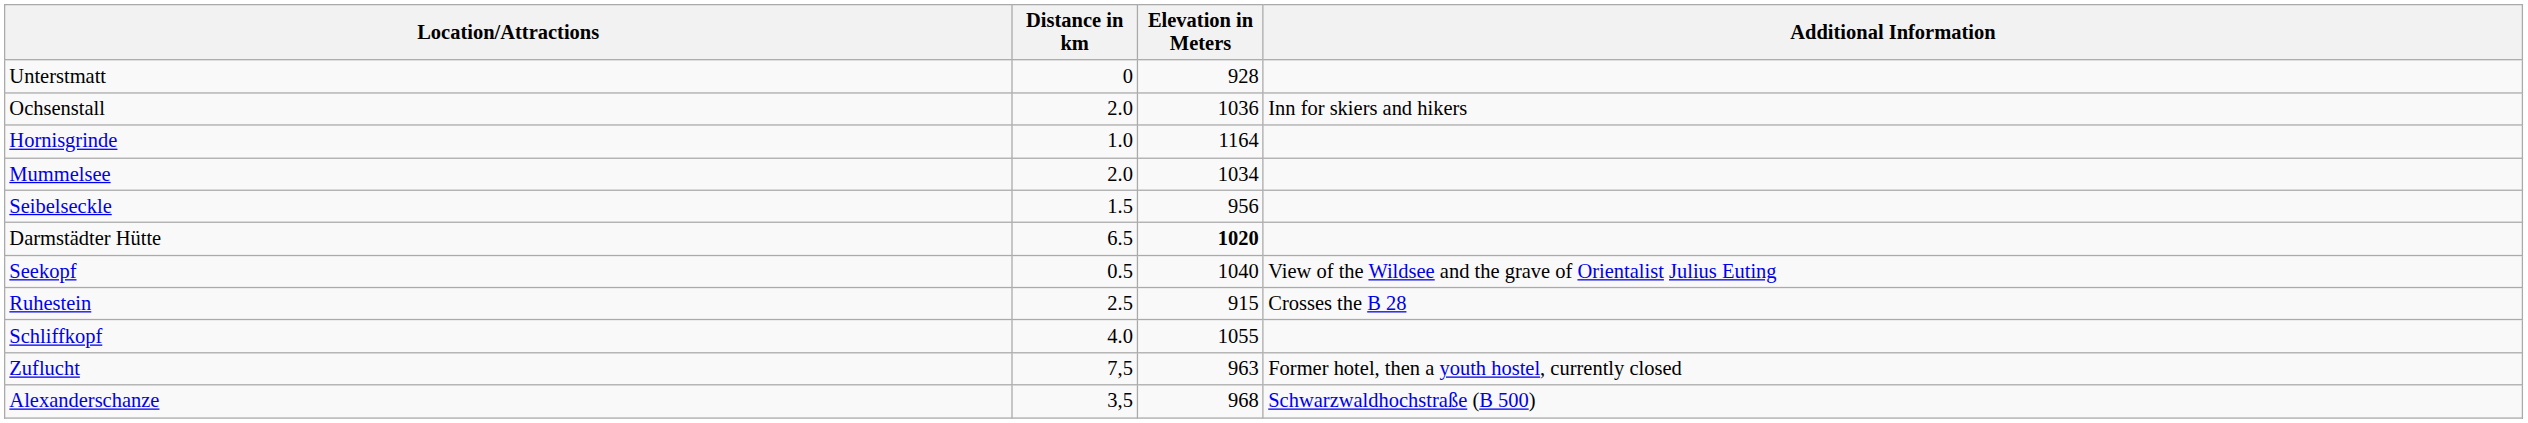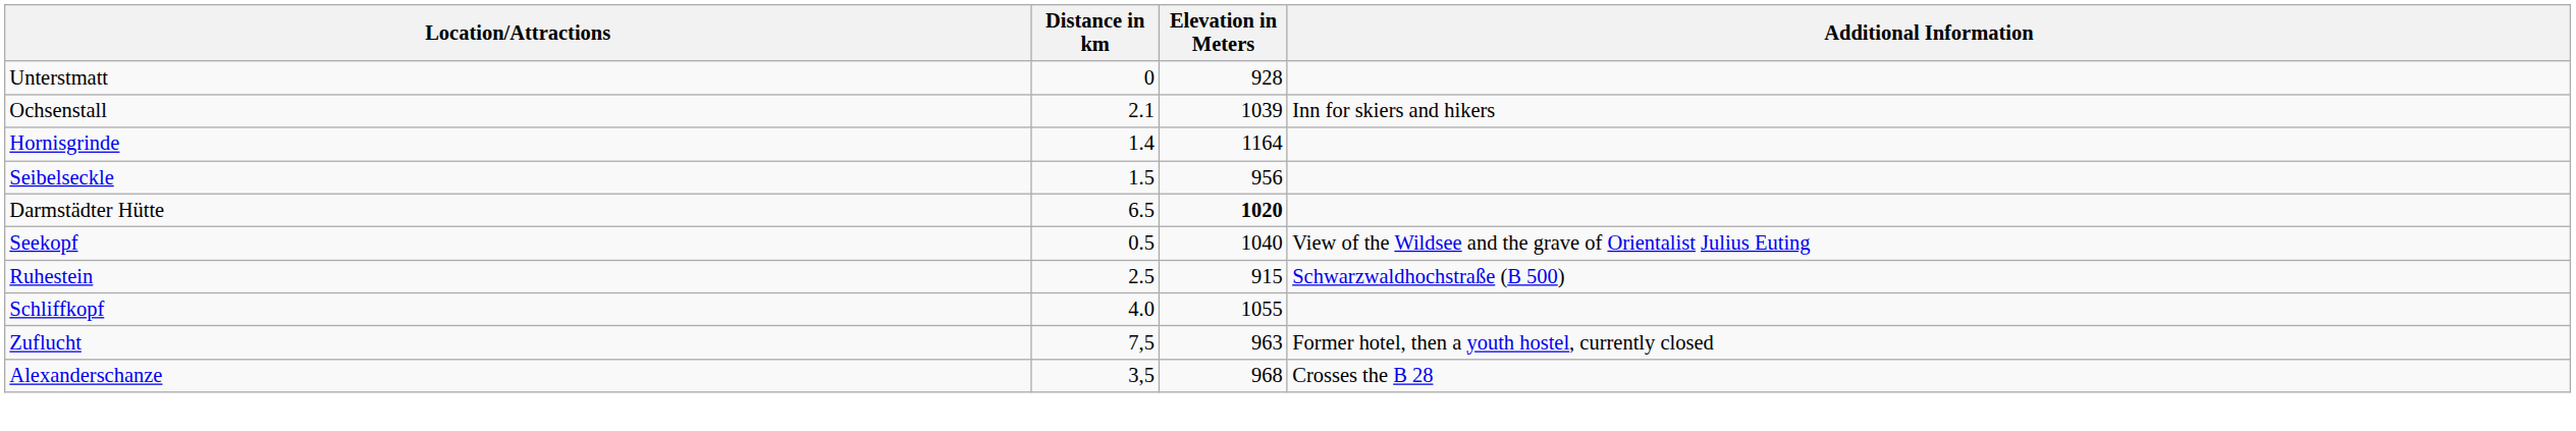 <table class="wikitable">
 <tr>
 <th width="40%">Location/Attractions</th>
 <th width="5%">Distance in km</th>
 <th width="5%">Elevation in Meters</th>
 <th width="50%">Additional Information</th>
 </tr>
 <tr valign="top">
 <td>Unterstmatt</td>
 <td align="right">0</td>
 <td align="right">928</td>
 <td></td>
 </tr>
 <tr valign="top">
 <td>Ochsenstall</td>
-<td align="right">2.0</td>
-<td align="right">1036</td>
+<td align="right">2.1</td>
+<td align="right">1039</td>
 <td>Inn for skiers and hikers</td>
 </tr>
 <tr valign="top">
 <td><a href='#'>Hornisgrinde</a></td>
-<td align="right">1.0</td>
+<td align="right">1.4</td>
 <td align="right">1164</td>
-<td></td>
-</tr>
-<tr valign="top">
-<td><a href='#'>Mummelsee</a></td>
-<td align="right">2.0</td>
-<td align="right">1034</td>
 <td></td>
 </tr>
 <tr valign="top">
 <td><a href='#'>Seibelseckle</a></td>
 <td align="right">1.5</td>
 <td align="right">956</td>
 <td></td>
 </tr>
 <tr valign="top">
 <td>Darmstädter Hütte</td>
 <td align="right">6.5</td>
 <td align="right"><strong>1020</strong></td>
 <td></td>
 </tr>
 <tr valign="top">
 <td><a href='#'>Seekopf</a></td>
 <td align="right">0.5</td>
 <td align="right">1040</td>
 <td>View of the <a href='#'>Wildsee</a> and the grave of <a href='#'>Orientalist</a> <a href='#'>Julius Euting</a></td>
 </tr>
 <tr valign="top">
 <td><a href='#'>Ruhestein</a></td>
 <td align="right">2.5</td>
 <td align="right">915</td>
-<td>Crosses the <a href='#'>B 28</a></td>
+<td><a href='#'>Schwarzwaldhochstraße</a> (<a href='#'>B 500</a>)</td>
 </tr>
 <tr valign="top">
 <td><a href='#'>Schliffkopf</a></td>
 <td align="right">4.0</td>
 <td align="right">1055</td>
 </tr>
 <tr valign="top">
 <td><a href='#'>Zuflucht</a></td>
 <td align="right">7,5</td>
 <td align="right">963</td>
 <td>Former hotel, then a <a href='#'>youth hostel</a>, currently closed</td>
 </tr>
 <tr valign="top">
 <td><a href='#'>Alexanderschanze</a></td>
 <td align="right">3,5</td>
 <td align="right">968</td>
-<td><a href='#'>Schwarzwaldhochstraße</a> (<a href='#'>B 500</a>)</td>
+<td>Crosses the <a href='#'>B 28</a></td>
 </tr>
 </table>
